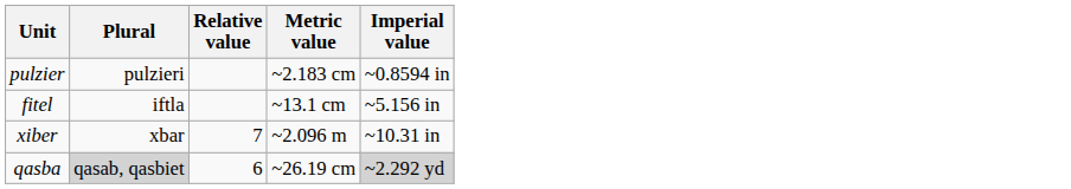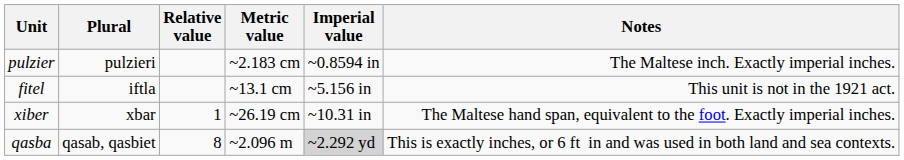 <table class="wikitable">
 <tr>
 <th>Unit</th>
 <th>Plural</th>
 <th>Relative<br>value</th>
 <th>Metric<br>value</th>
 <th>Imperial<br>value</th>
+<th>Notes</th>
 </tr>
 <tr>
 <td align=center><em>pulzier</em></td>
 <td align=right>pulzieri</td>
 <td align=right></td>
 <td align=left>~2.183 cm</td>
 <td align=left>~0.8594 in</td>
+<td align=right>The Maltese inch. Exactly  imperial inches.</td>
 </tr>
 <tr>
 <td align=center><em>fitel</em></td>
 <td align=right>iftla</td>
 <td align=right></td>
 <td align=left>~13.1 cm</td>
 <td align=left>~5.156 in</td>
+<td align=right>This unit is not in the 1921 act.</td>
 </tr>
 <tr>
 <td align=center><em>xiber</em></td>
 <td align=right>xbar</td>
-<td align=right>7</td>
-<td align=left>~2.096 m</td>
+<td align=right>1</td>
+<td align=left>~26.19 cm</td>
 <td align=left>~10.31 in</td>
+<td align=right>The Maltese hand span, equivalent to the <a href='#'>foot</a>. Exactly  imperial inches.</td>
 </tr>
 <tr>
 <td align=center><em>qasba</em></td>
-<td align=right style="background: lightgrey;">qasab, qasbiet</td>
-<td align=right>6</td>
-<td align=left>~26.19 cm</td>
+<td align=right>qasab, qasbiet</td>
+<td align=right>8</td>
+<td align=left>~2.096 m</td>
 <td align=left style="background: lightgrey;">~2.292 yd</td>
+<td align=right>This is exactly  inches, or 6 ft  in and was used in both land and sea contexts.</td>
 </tr>
 </table>
